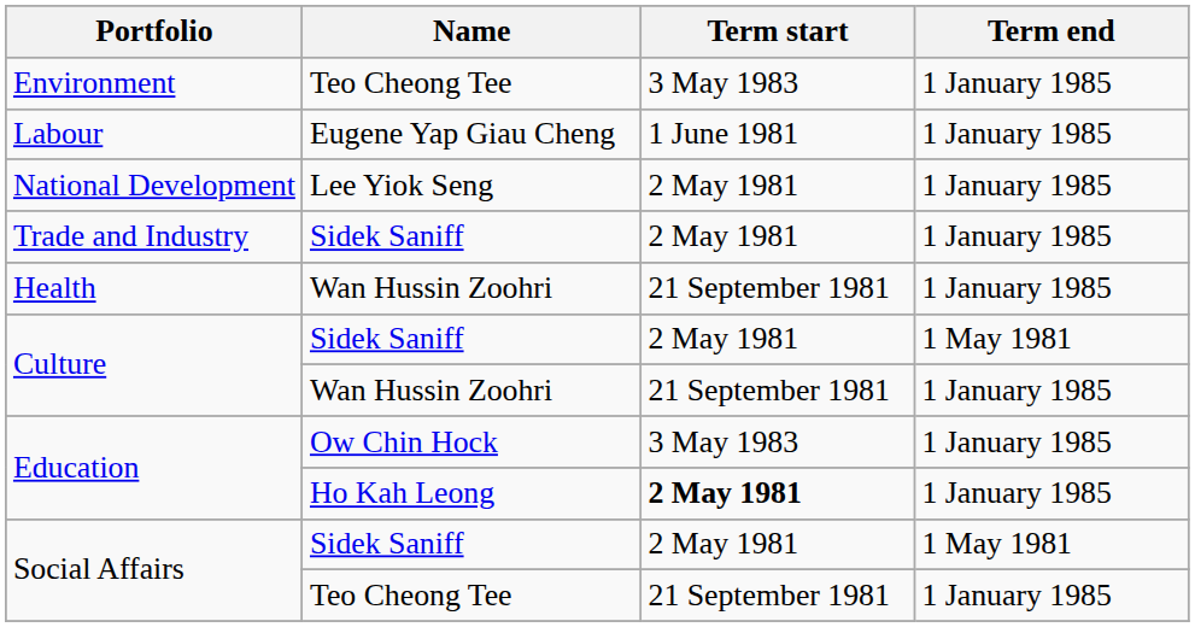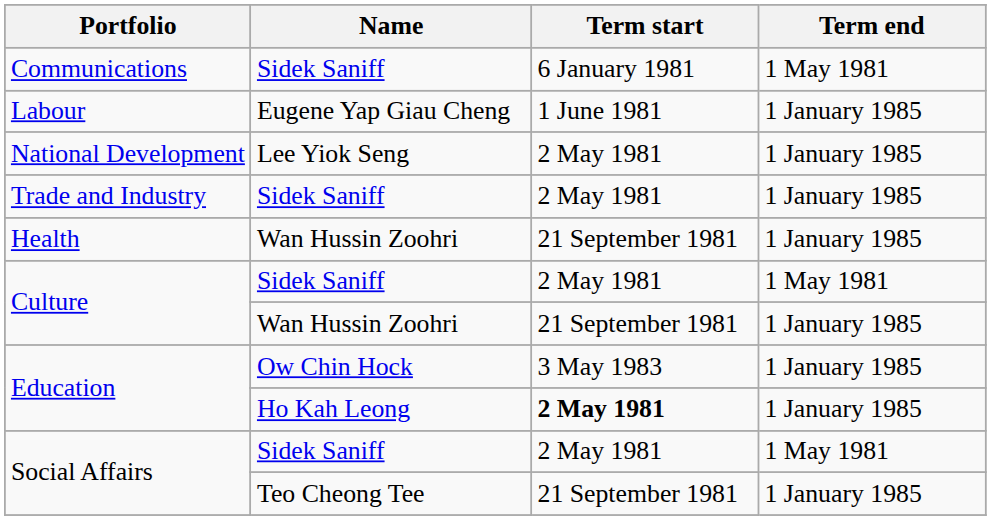 <table class="wikitable unsortable" style="font-size: 90%;">
 <tr>
 <th scope="col">Portfolio</th>
 <th scope="col" width="150px">Name</th>
 <th scope="col" width="120px">Term start</th>
 <th scope="col" width="120px">Term end</th>
 </tr>
 <tr>
-<td><a href='#'>Environment</a></td>
-<td>Teo Cheong Tee</td>
-<td>3 May 1983</td>
-<td>1 January 1985</td>
+<td><a href='#'>Communications</a></td>
+<td><a href='#'>Sidek Saniff</a></td>
+<td>6 January 1981</td>
+<td>1 May 1981</td>
 </tr>
 <tr>
 <td><a href='#'>Labour</a></td>
 <td>Eugene Yap Giau Cheng</td>
 <td>1 June 1981</td>
 <td>1 January 1985</td>
 </tr>
 <tr>
 <td><a href='#'>National Development</a></td>
 <td>Lee Yiok Seng</td>
 <td>2 May 1981</td>
 <td>1 January 1985</td>
 </tr>
 <tr>
 <td><a href='#'>Trade and Industry</a></td>
 <td><a href='#'>Sidek Saniff</a></td>
 <td>2 May 1981</td>
 <td>1 January 1985</td>
 </tr>
 <tr>
 <td><a href='#'>Health</a></td>
 <td>Wan Hussin Zoohri</td>
 <td>21 September 1981</td>
 <td>1 January 1985</td>
 </tr>
 <tr>
 <td rowspan="2"><a href='#'>Culture</a></td>
 <td><a href='#'>Sidek Saniff</a></td>
 <td>2 May 1981</td>
 <td>1 May 1981</td>
 </tr>
 <tr>
 <td>Wan Hussin Zoohri</td>
 <td>21 September 1981</td>
 <td>1 January 1985</td>
 </tr>
 <tr>
 <td rowspan="2"><a href='#'>Education</a></td>
 <td><a href='#'>Ow Chin Hock</a></td>
 <td>3 May 1983</td>
 <td>1 January 1985</td>
 </tr>
 <tr>
 <td><a href='#'>Ho Kah Leong</a></td>
 <td><strong>2 May 1981</strong></td>
 <td>1 January 1985</td>
 </tr>
 <tr>
 <td rowspan="2">Social Affairs</td>
 <td><a href='#'>Sidek Saniff</a></td>
 <td>2 May 1981</td>
 <td>1 May 1981</td>
 </tr>
 <tr>
 <td>Teo Cheong Tee</td>
 <td>21 September 1981</td>
 <td>1 January 1985</td>
 </tr>
 </table>
